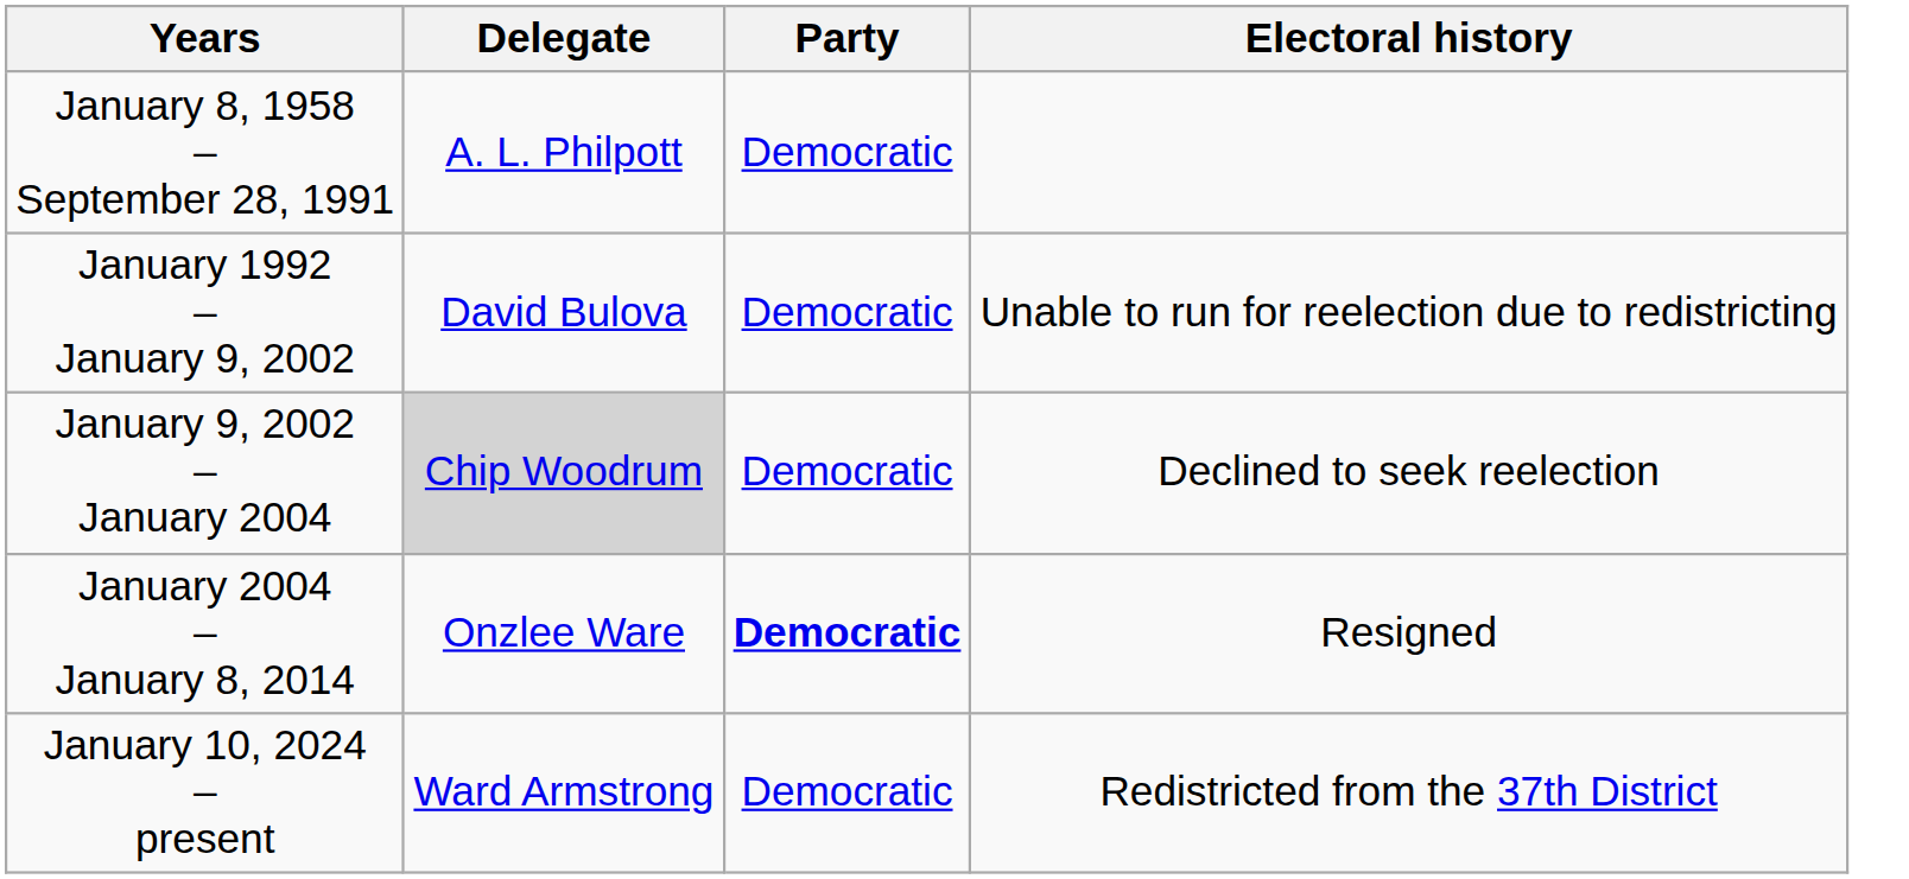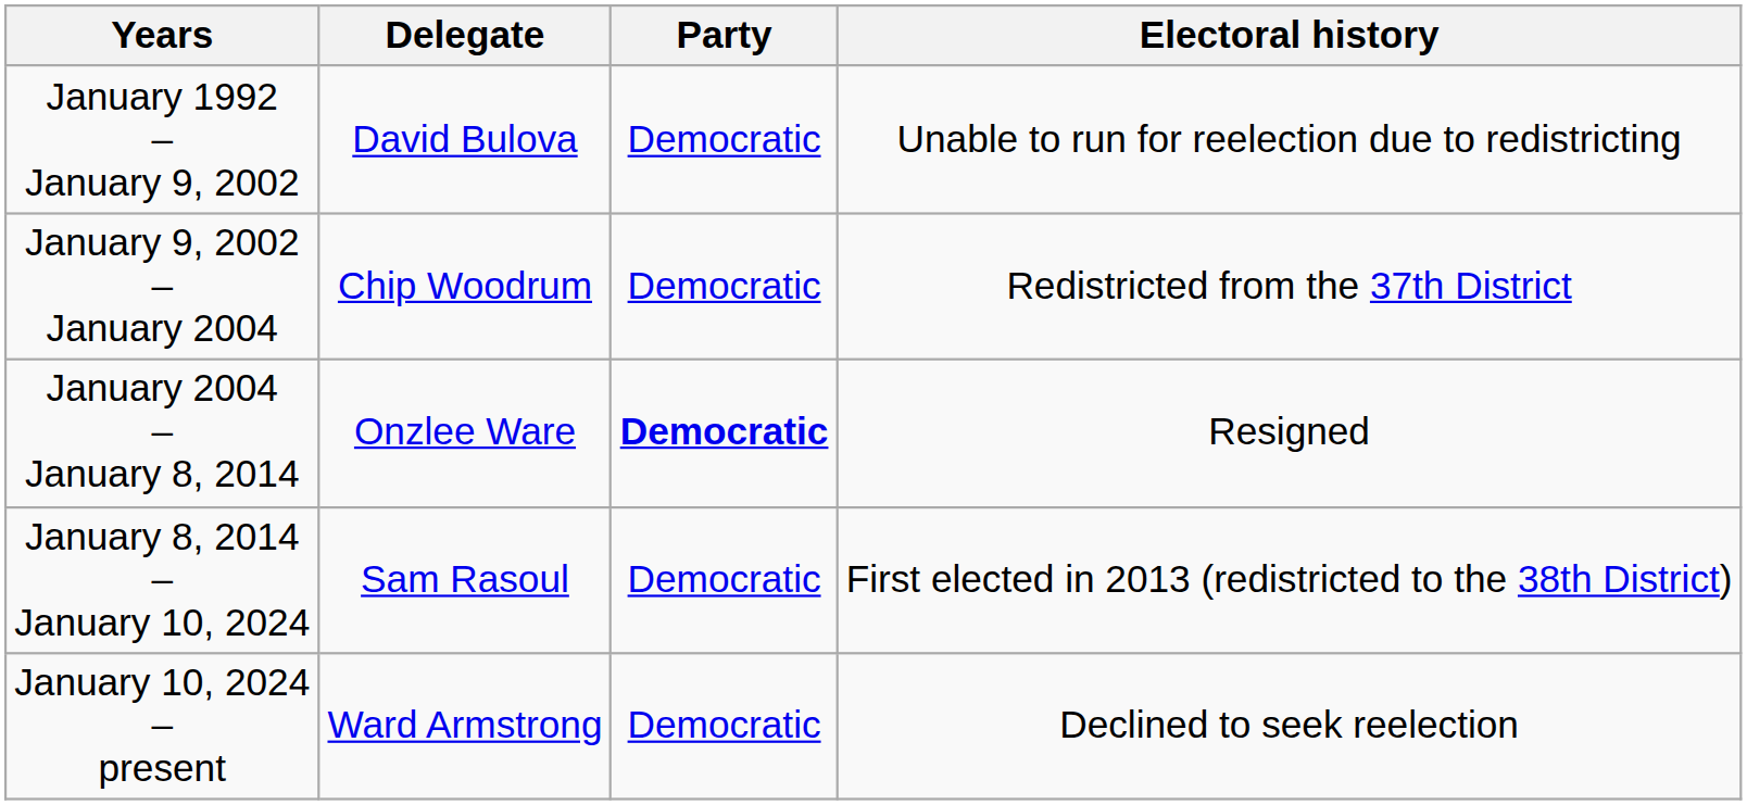 <table class=wikitable style="text-align:center">
 <tr valign=bottom>
 <th>Years</th>
 <th colspan=1>Delegate</th>
 <th>Party</th>
 <th>Electoral history</th>
-</tr>
-<tr>
-<td nowrap><span>January 8, 1958</span><br>–<br><span>September 28, 1991</span></td>
-<td><a href='#'>A. L. Philpott</a></td>
-<td><a href='#'>Democratic</a></td>
-<td></td>
 </tr>
 <tr>
 <td nowrap><span>January 1992</span><br>–<br><span>January 9, 2002</span></td>
 <td><a href='#'>David Bulova</a></td>
 <td><a href='#'>Democratic</a></td>
 <td>Unable to run for reelection due to redistricting</td>
 </tr>
 <tr>
 <td nowrap><span>January 9, 2002</span><br>–<br><span>January 2004</span></td>
-<td style="background: lightgrey;"><a href='#'>Chip Woodrum</a></td>
+<td><a href='#'>Chip Woodrum</a></td>
 <td><a href='#'>Democratic</a></td>
-<td>Declined to seek reelection</td>
+<td>Redistricted from the <a href='#'>37th District</a></td>
 </tr>
 <tr>
 <td nowrap><span>January 2004</span><br>–<br><span>January 8, 2014</span></td>
 <td><a href='#'>Onzlee Ware</a></td>
 <td><strong><a href='#'>Democratic</a></strong></td>
 <td>Resigned</td>
 </tr>
 <tr>
+<td nowrap><span>January 8, 2014</span><br>–<br><span>January 10, 2024</span></td>
+<td><a href='#'>Sam Rasoul</a></td>
+<td><a href='#'>Democratic</a></td>
+<td>First elected in 2013 (redistricted to the <a href='#'>38th District</a>)</td>
+</tr>
+<tr>
 <td nowrap><span>January 10, 2024</span><br>–<br><span>present</span></td>
 <td><a href='#'>Ward Armstrong</a></td>
 <td><a href='#'>Democratic</a></td>
-<td>Redistricted from the <a href='#'>37th District</a></td>
+<td>Declined to seek reelection</td>
 </tr>
 </table>
